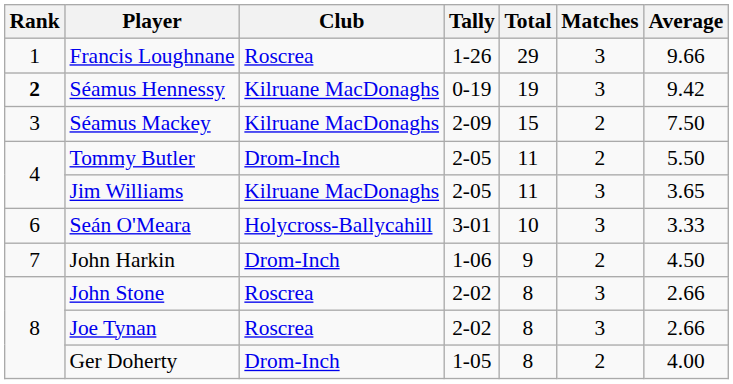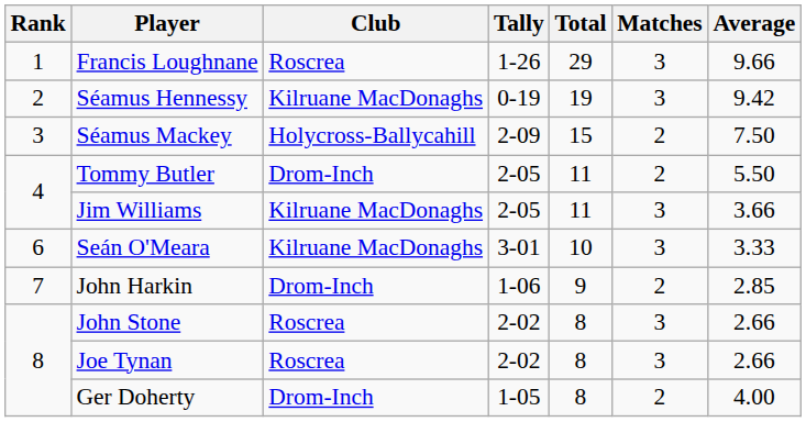 <table class="wikitable">
 <tr>
 <th>Rank</th>
 <th>Player</th>
 <th>Club</th>
 <th>Tally</th>
 <th>Total</th>
 <th>Matches</th>
 <th>Average</th>
 </tr>
 <tr>
 <td rowspan="1" style="text-align:center;">1</td>
 <td><a href='#'>Francis Loughnane</a></td>
 <td><a href='#'>Roscrea</a></td>
 <td align=center>1-26</td>
 <td align=center>29</td>
 <td align=center>3</td>
 <td align=center>9.66</td>
 </tr>
 <tr>
-<td rowspan="1" style="text-align:center;"><strong>2</strong></td>
+<td rowspan="1" style="text-align:center;">2</td>
 <td><a href='#'>Séamus Hennessy</a></td>
 <td><a href='#'>Kilruane MacDonaghs</a></td>
 <td align=center>0-19</td>
 <td align=center>19</td>
 <td align=center>3</td>
 <td align=center>9.42</td>
 </tr>
 <tr>
 <td rowspan="1" style="text-align:center;">3</td>
 <td><a href='#'>Séamus Mackey</a></td>
-<td><a href='#'>Kilruane MacDonaghs</a></td>
+<td><a href='#'>Holycross-Ballycahill</a></td>
 <td align=center>2-09</td>
 <td align=center>15</td>
 <td align=center>2</td>
 <td align=center>7.50</td>
 </tr>
 <tr>
 <td rowspan="2" style="text-align:center;">4</td>
 <td><a href='#'>Tommy Butler</a></td>
 <td><a href='#'>Drom-Inch</a></td>
 <td align=center>2-05</td>
 <td align=center>11</td>
 <td align=center>2</td>
 <td align=center>5.50</td>
 </tr>
 <tr>
 <td><a href='#'>Jim Williams</a></td>
 <td><a href='#'>Kilruane MacDonaghs</a></td>
 <td align=center>2-05</td>
 <td align=center>11</td>
 <td align=center>3</td>
-<td align=center>3.65</td>
+<td align=center>3.66</td>
 </tr>
 <tr>
 <td rowspan="1" style="text-align:center;">6</td>
 <td><a href='#'>Seán O'Meara</a></td>
-<td><a href='#'>Holycross-Ballycahill</a></td>
+<td><a href='#'>Kilruane MacDonaghs</a></td>
 <td align=center>3-01</td>
 <td align=center>10</td>
 <td align=center>3</td>
 <td align=center>3.33</td>
 </tr>
 <tr>
 <td rowspan="1" style="text-align:center;">7</td>
 <td>John Harkin</td>
 <td><a href='#'>Drom-Inch</a></td>
 <td align=center>1-06</td>
 <td align=center>9</td>
 <td align=center>2</td>
-<td align=center>4.50</td>
+<td align=center>2.85</td>
 </tr>
 <tr>
 <td rowspan="3" style="text-align:center;">8</td>
 <td><a href='#'>John Stone</a></td>
 <td><a href='#'>Roscrea</a></td>
 <td align=center>2-02</td>
 <td align=center>8</td>
 <td align=center>3</td>
 <td align=center>2.66</td>
 </tr>
 <tr>
 <td><a href='#'>Joe Tynan</a></td>
 <td><a href='#'>Roscrea</a></td>
 <td align=center>2-02</td>
 <td align=center>8</td>
 <td align=center>3</td>
 <td align=center>2.66</td>
 </tr>
 <tr>
 <td>Ger Doherty</td>
 <td><a href='#'>Drom-Inch</a></td>
 <td align=center>1-05</td>
 <td align=center>8</td>
 <td align=center>2</td>
 <td align=center>4.00</td>
 </tr>
 </table>
